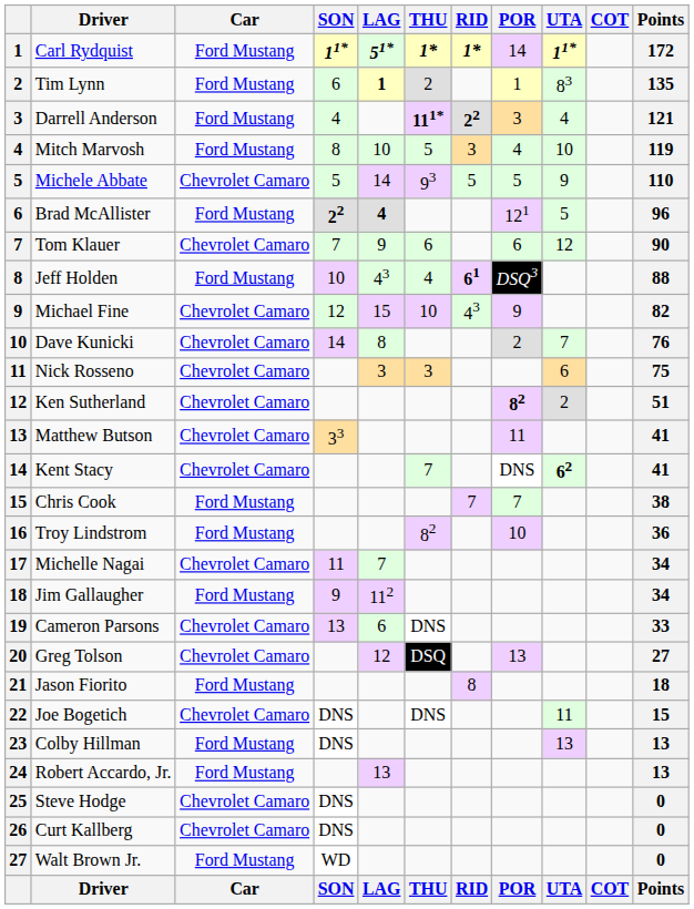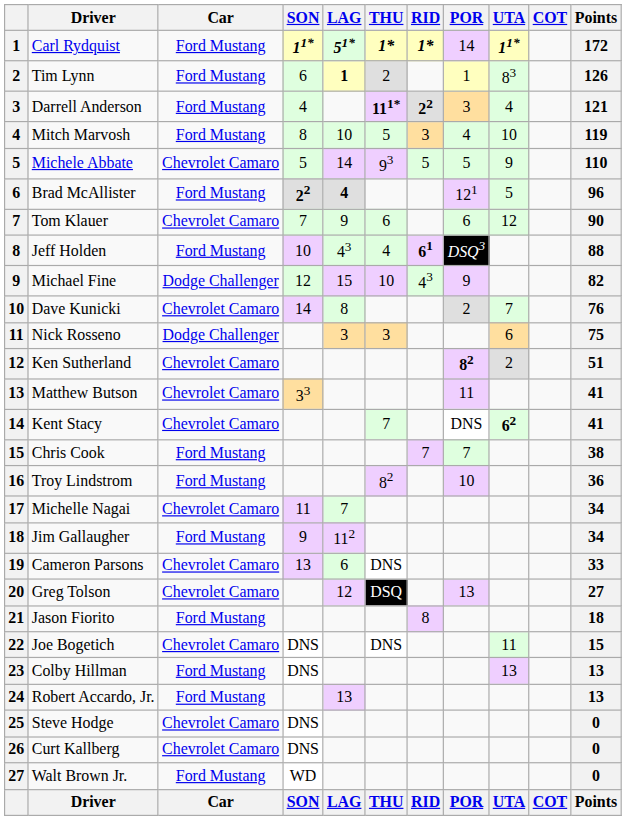 <table class="wikitable" style="font-size:85%; text-align:center">
 <tr>
 <th valign="middle"></th>
 <th valign="middle">Driver</th>
 <th>Car</th>
 <th><a href='#'>SON</a></th>
 <th><a href='#'>LAG</a></th>
 <th><a href='#'>THU</a></th>
 <th><a href='#'>RID</a></th>
 <th><a href='#'>POR</a></th>
 <th><a href='#'>UTA</a></th>
 <th><a href='#'>COT</a></th>
 <th valign="middle">Points</th>
 </tr>
 <tr>
 <th>1</th>
 <td align="left"> <a href='#'>Carl Rydquist</a></td>
 <td><a href='#'>Ford Mustang</a></td>
 <td style="background:#ffffbf;"><strong><em>1<sup>1*</sup></em></strong></td>
 <td style="background:#dfffdf;"><strong><em>5<sup>1*</sup></em></strong></td>
 <td style="background:#ffffbf;"><strong><em>1*</em></strong></td>
 <td style="background:#ffffbf;"><strong><em>1*</em></strong></td>
 <td style="background:#efcfff;">14</td>
 <td style="background:#ffffbf;"><strong><em>1<sup>1*</sup></em></strong></td>
 <td></td>
 <th>172</th>
 </tr>
 <tr>
 <th>2</th>
 <td align="left"> Tim Lynn</td>
 <td><a href='#'>Ford Mustang</a></td>
 <td style="background:#dfffdf;">6</td>
 <td style="background:#ffffbf;"><strong>1</strong></td>
 <td style="background:#dfdfdf;">2</td>
 <td></td>
 <td style="background:#ffffbf;">1</td>
 <td style="background:#dfffdf;">8<sup>3</sup></td>
 <td></td>
-<th>135</th>
+<th>126</th>
 </tr>
 <tr>
 <th>3</th>
 <td align="left"> Darrell Anderson</td>
 <td><a href='#'>Ford Mustang</a></td>
 <td style="background:#dfffdf;">4</td>
 <td></td>
 <td style="background:#efcfff;"><strong>11<sup>1*</sup></strong></td>
 <td style="background:#dfdfdf;"><strong>2<sup>2</sup></strong></td>
 <td style="background:#ffdf9f;">3</td>
 <td style="background:#dfffdf;">4</td>
 <td></td>
 <th>121</th>
 </tr>
 <tr>
 <th>4</th>
 <td align="left"> Mitch Marvosh</td>
 <td><a href='#'>Ford Mustang</a></td>
 <td style="background:#dfffdf;">8</td>
 <td style="background:#dfffdf;">10</td>
 <td style="background:#dfffdf;">5</td>
 <td style="background:#ffdf9f;">3</td>
 <td style="background:#dfffdf;">4</td>
 <td style="background:#dfffdf;">10</td>
 <td></td>
 <th>119</th>
 </tr>
 <tr>
 <th>5</th>
 <td align="left"> <a href='#'>Michele Abbate</a></td>
 <td><a href='#'>Chevrolet Camaro</a></td>
 <td style="background:#dfffdf;">5</td>
 <td style="background:#efcfff;">14</td>
 <td style="background:#efcfff;">9<sup>3</sup></td>
 <td style="background:#dfffdf;">5</td>
 <td style="background:#dfffdf;">5</td>
 <td style="background:#dfffdf;">9</td>
 <td></td>
 <th>110</th>
 </tr>
 <tr>
 <th>6</th>
 <td align="left"> Brad McAllister</td>
 <td><a href='#'>Ford Mustang</a></td>
 <td style="background:#dfdfdf;"><strong>2<sup>2</sup></strong></td>
 <td style="background:#dfdfdf;"><strong>4</strong></td>
 <td></td>
 <td></td>
 <td style="background:#efcfff;">12<sup>1</sup></td>
 <td style="background:#dfffdf;">5</td>
 <td></td>
 <th>96</th>
 </tr>
 <tr>
 <th>7</th>
 <td align="left"> Tom Klauer</td>
 <td><a href='#'>Chevrolet Camaro</a></td>
 <td style="background:#dfffdf;">7</td>
 <td style="background:#dfffdf;">9</td>
 <td style="background:#dfffdf;">6</td>
 <td></td>
 <td style="background:#dfffdf;">6</td>
 <td style="background:#dfffdf;">12</td>
 <td></td>
 <th>90</th>
 </tr>
 <tr>
 <th>8</th>
 <td align="left"> Jeff Holden</td>
 <td><a href='#'>Ford Mustang</a></td>
 <td style="background:#efcfff;">10</td>
 <td style="background:#dfffdf;">4<sup>3</sup></td>
 <td style="background:#dfffdf;">4</td>
 <td style="background:#efcfff;"><strong>6<sup>1</sup></strong></td>
 <td style="background:#000000; color:white;"><em>DSQ<sup>3</sup></em></td>
 <td></td>
 <td></td>
 <th>88</th>
 </tr>
 <tr>
 <th>9</th>
 <td align="left"> Michael Fine</td>
-<td><a href='#'>Chevrolet Camaro</a></td>
+<td><a href='#'>Dodge Challenger</a></td>
 <td style="background:#dfffdf;">12</td>
 <td style="background:#efcfff;">15</td>
 <td style="background:#efcfff;">10</td>
 <td style="background:#dfffdf;">4<sup>3</sup></td>
 <td style="background:#efcfff;">9</td>
 <td></td>
 <td></td>
 <th>82</th>
 </tr>
 <tr>
 <th>10</th>
 <td align="left"> Dave Kunicki</td>
 <td><a href='#'>Chevrolet Camaro</a></td>
 <td style="background:#efcfff;">14</td>
 <td style="background:#dfffdf;">8</td>
 <td></td>
 <td></td>
 <td style="background:#dfdfdf;">2</td>
 <td style="background:#dfffdf;">7</td>
 <td></td>
 <th>76</th>
 </tr>
 <tr>
 <th>11</th>
 <td align="left"> Nick Rosseno</td>
-<td><a href='#'>Chevrolet Camaro</a></td>
+<td><a href='#'>Dodge Challenger</a></td>
 <td></td>
 <td style="background:#ffdf9f;">3</td>
 <td style="background:#ffdf9f;">3</td>
 <td></td>
 <td></td>
 <td style="background:#ffdf9f;">6</td>
 <td></td>
 <th>75</th>
 </tr>
 <tr>
 <th>12</th>
 <td align="left"> Ken Sutherland</td>
 <td><a href='#'>Chevrolet Camaro</a></td>
 <td></td>
 <td></td>
 <td></td>
 <td></td>
 <td style="background:#efcfff;"><strong>8<sup>2</sup></strong></td>
 <td style="background:#dfdfdf;">2</td>
 <td></td>
 <th>51</th>
 </tr>
 <tr>
 <th>13</th>
 <td align="left"> Matthew Butson</td>
 <td><a href='#'>Chevrolet Camaro</a></td>
 <td style="background:#ffdf9f;">3<sup>3</sup></td>
 <td></td>
 <td></td>
 <td></td>
 <td style="background:#efcfff;">11</td>
 <td></td>
 <td></td>
 <th>41</th>
 </tr>
 <tr>
 <th>14</th>
 <td align="left"> Kent Stacy</td>
 <td><a href='#'>Chevrolet Camaro</a></td>
 <td></td>
 <td></td>
 <td style="background:#dfffdf;">7</td>
 <td></td>
 <td style="background:#ffffff;">DNS</td>
 <td style="background:#dfffdf;"><strong>6<sup>2</sup></strong></td>
 <td></td>
 <th>41</th>
 </tr>
 <tr>
 <th>15</th>
 <td align="left"> Chris Cook</td>
 <td><a href='#'>Ford Mustang</a></td>
 <td></td>
 <td></td>
 <td></td>
 <td style="background:#efcfff;">7</td>
 <td style="background:#dfffdf;">7</td>
 <td></td>
 <td></td>
 <th>38</th>
 </tr>
 <tr>
 <th>16</th>
 <td align="left"> Troy Lindstrom</td>
 <td><a href='#'>Ford Mustang</a></td>
 <td></td>
 <td></td>
 <td style="background:#efcfff;">8<sup>2</sup></td>
 <td></td>
 <td style="background:#efcfff;">10</td>
 <td></td>
 <td></td>
 <th>36</th>
 </tr>
 <tr>
 <th>17</th>
 <td align="left"> Michelle Nagai</td>
 <td><a href='#'>Chevrolet Camaro</a></td>
 <td style="background:#efcfff;">11</td>
 <td style="background:#dfffdf;">7</td>
 <td></td>
 <td></td>
 <td></td>
 <td></td>
 <td></td>
 <th>34</th>
 </tr>
 <tr>
 <th>18</th>
 <td align="left"> Jim Gallaugher</td>
 <td><a href='#'>Ford Mustang</a></td>
 <td style="background:#efcfff;">9</td>
 <td style="background:#efcfff;">11<sup>2</sup></td>
 <td></td>
 <td></td>
 <td></td>
 <td></td>
 <td></td>
 <th>34</th>
 </tr>
 <tr>
 <th>19</th>
 <td align="left"> Cameron Parsons</td>
 <td><a href='#'>Chevrolet Camaro</a></td>
 <td style="background:#efcfff;">13</td>
 <td style="background:#dfffdf;">6</td>
 <td style="background:#ffffff;">DNS</td>
 <td></td>
 <td></td>
 <td></td>
 <td></td>
 <th>33</th>
 </tr>
 <tr>
 <th>20</th>
 <td align="left"> Greg Tolson</td>
 <td><a href='#'>Chevrolet Camaro</a></td>
 <td></td>
 <td style="background:#efcfff;">12</td>
 <td style="background:#000000; color:white;">DSQ</td>
 <td></td>
 <td style="background:#efcfff;">13</td>
 <td></td>
 <td></td>
 <th>27</th>
 </tr>
 <tr>
 <th>21</th>
 <td align="left"> Jason Fiorito</td>
 <td><a href='#'>Ford Mustang</a></td>
 <td></td>
 <td></td>
 <td></td>
 <td style="background:#efcfff;">8</td>
 <td></td>
 <td></td>
 <td></td>
 <th>18</th>
 </tr>
 <tr>
 <th>22</th>
 <td align="left"> Joe Bogetich</td>
 <td><a href='#'>Chevrolet Camaro</a></td>
 <td style="background:#ffffff;">DNS</td>
 <td></td>
 <td style="background:#ffffff;">DNS</td>
 <td></td>
 <td></td>
 <td style="background:#dfffdf;">11</td>
 <td></td>
 <th>15</th>
 </tr>
 <tr>
 <th>23</th>
 <td align="left"> Colby Hillman</td>
 <td><a href='#'>Ford Mustang</a></td>
 <td style="background:#ffffff;">DNS</td>
 <td></td>
 <td></td>
 <td></td>
 <td></td>
 <td style="background:#efcfff;">13</td>
 <td></td>
 <th>13</th>
 </tr>
 <tr>
 <th>24</th>
 <td align="left"> Robert Accardo, Jr.</td>
 <td><a href='#'>Ford Mustang</a></td>
 <td></td>
 <td style="background:#efcfff;">13</td>
 <td></td>
 <td></td>
 <td></td>
 <td></td>
 <td></td>
 <th>13</th>
 </tr>
 <tr>
 <th>25</th>
 <td align="left"> Steve Hodge</td>
 <td><a href='#'>Chevrolet Camaro</a></td>
 <td style="background:#ffffff;">DNS</td>
 <td></td>
 <td></td>
 <td></td>
 <td></td>
 <td></td>
 <td></td>
 <th>0</th>
 </tr>
 <tr>
 <th>26</th>
 <td align="left"> Curt Kallberg</td>
 <td><a href='#'>Chevrolet Camaro</a></td>
 <td style="background:#ffffff;">DNS</td>
 <td></td>
 <td></td>
 <td></td>
 <td></td>
 <td></td>
 <td></td>
 <th>0</th>
 </tr>
 <tr>
 <th>27</th>
 <td align="left"> Walt Brown Jr.</td>
 <td><a href='#'>Ford Mustang</a></td>
 <td style="background:#ffffff;">WD</td>
 <td></td>
 <td></td>
 <td></td>
 <td></td>
 <td></td>
 <td></td>
 <th>0</th>
 </tr>
 <tr>
 <th valign="middle"></th>
 <th valign="middle">Driver</th>
 <th>Car</th>
 <th><a href='#'>SON</a></th>
 <th><a href='#'>LAG</a></th>
 <th><a href='#'>THU</a></th>
 <th><a href='#'>RID</a></th>
 <th><a href='#'>POR</a></th>
 <th><a href='#'>UTA</a></th>
 <th><a href='#'>COT</a></th>
 <th valign="middle">Points</th>
 </tr>
 </table>
